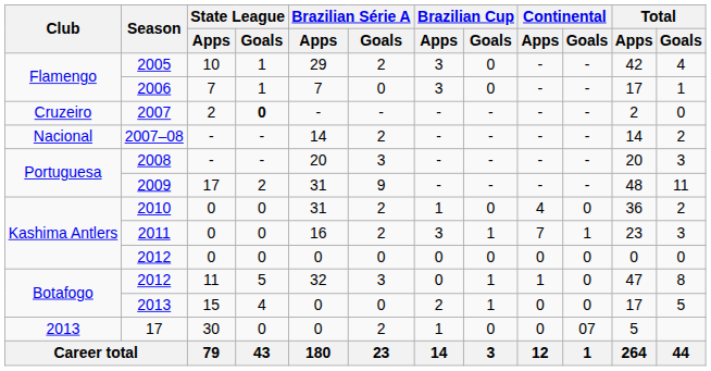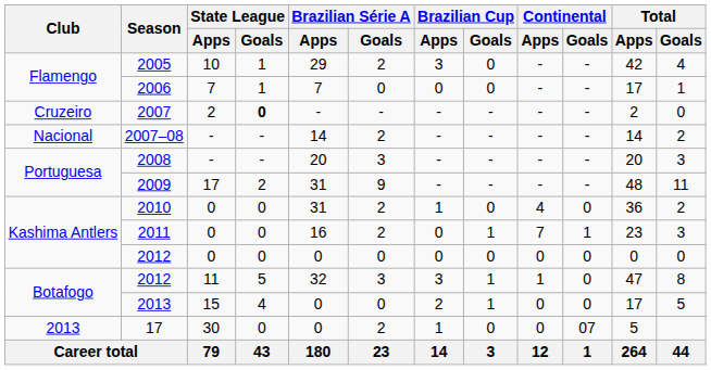 <table class="wikitable" style="text-align: center;">
 <tr>
 <th rowspan="2">Club</th>
 <th rowspan="2">Season</th>
 <th colspan="2">State League</th>
 <th colspan="2"><a href='#'>Brazilian Série A</a></th>
 <th colspan="2"><a href='#'>Brazilian Cup</a></th>
 <th colspan="2"><a href='#'>Continental</a></th>
 <th colspan="2">Total</th>
 </tr>
 <tr>
 <th>Apps</th>
 <th>Goals</th>
 <th>Apps</th>
 <th>Goals</th>
 <th>Apps</th>
 <th>Goals</th>
 <th>Apps</th>
 <th>Goals</th>
 <th>Apps</th>
 <th>Goals</th>
 </tr>
 <tr>
 <td rowspan="2" valign="center"><a href='#'>Flamengo</a></td>
 <td><a href='#'>2005</a></td>
 <td>10</td>
 <td>1</td>
 <td>29</td>
 <td>2</td>
 <td>3</td>
 <td>0</td>
 <td>-</td>
 <td>-</td>
 <td>42</td>
 <td>4</td>
 </tr>
 <tr>
 <td><a href='#'>2006</a></td>
 <td>7</td>
 <td>1</td>
 <td>7</td>
 <td>0</td>
-<td>3</td>
+<td>0</td>
 <td>0</td>
 <td>-</td>
 <td>-</td>
 <td>17</td>
 <td>1</td>
 </tr>
 <tr>
 <td rowspan="1" valign="top"><a href='#'>Cruzeiro</a></td>
 <td><a href='#'>2007</a></td>
 <td>2</td>
 <td><strong>0</strong></td>
 <td>-</td>
 <td>-</td>
 <td>-</td>
 <td>-</td>
 <td>-</td>
 <td>-</td>
 <td>2</td>
 <td>0</td>
 </tr>
 <tr>
 <td rowspan="1" valign="top"><a href='#'>Nacional</a></td>
 <td><a href='#'>2007–08</a></td>
 <td>-</td>
 <td>-</td>
 <td>14</td>
 <td>2</td>
 <td>-</td>
 <td>-</td>
 <td>-</td>
 <td>-</td>
 <td>14</td>
 <td>2</td>
 </tr>
 <tr>
 <td rowspan="2" valign="center"><a href='#'>Portuguesa</a></td>
 <td><a href='#'>2008</a></td>
 <td>-</td>
 <td>-</td>
 <td>20</td>
 <td>3</td>
 <td>-</td>
 <td>-</td>
 <td>-</td>
 <td>-</td>
 <td>20</td>
 <td>3</td>
 </tr>
 <tr>
 <td><a href='#'>2009</a></td>
 <td>17</td>
 <td>2</td>
 <td>31</td>
 <td>9</td>
 <td>-</td>
 <td>-</td>
 <td>-</td>
 <td>-</td>
 <td>48</td>
 <td>11</td>
 </tr>
 <tr>
 <td rowspan="3" valign="center"><a href='#'>Kashima Antlers</a></td>
 <td><a href='#'>2010</a></td>
 <td>0</td>
 <td>0</td>
 <td>31</td>
 <td>2</td>
 <td>1</td>
 <td>0</td>
 <td>4</td>
 <td>0</td>
 <td>36</td>
 <td>2</td>
 </tr>
 <tr>
 <td><a href='#'>2011</a></td>
 <td>0</td>
 <td>0</td>
 <td>16</td>
 <td>2</td>
-<td>3</td>
+<td>0</td>
 <td>1</td>
 <td>7</td>
 <td>1</td>
 <td>23</td>
 <td>3</td>
 </tr>
 <tr>
 <td><a href='#'>2012</a></td>
 <td>0</td>
 <td>0</td>
 <td>0</td>
 <td>0</td>
 <td>0</td>
 <td>0</td>
 <td>0</td>
 <td>0</td>
 <td>0</td>
 <td>0</td>
 </tr>
 <tr>
 <td rowspan="2" valign="center"><a href='#'>Botafogo</a></td>
 <td><a href='#'>2012</a></td>
 <td>11</td>
 <td>5</td>
 <td>32</td>
 <td>3</td>
-<td>0</td>
+<td>3</td>
 <td>1</td>
 <td>1</td>
 <td>0</td>
 <td>47</td>
 <td>8</td>
 </tr>
 <tr>
 <td><a href='#'>2013</a></td>
 <td>15</td>
 <td>4</td>
 <td>0</td>
 <td>0</td>
 <td>2</td>
 <td>1</td>
 <td>0</td>
 <td>0</td>
 <td>17</td>
 <td>5</td>
 </tr>
 <tr>
 <td><a href='#'>2013</a></td>
 <td>17</td>
 <td>30</td>
 <td>0</td>
 <td>0</td>
 <td>2</td>
 <td>1</td>
 <td>0</td>
 <td>0</td>
 <td>07</td>
 <td>5</td>
 </tr>
 <tr>
 <th colspan="2"><strong>Career total</strong></th>
 <th>79</th>
 <th>43</th>
 <th>180</th>
 <th>23</th>
 <th>14</th>
 <th>3</th>
 <th>12</th>
 <th>1</th>
 <th>264</th>
 <th>44</th>
 </tr>
 </table>
